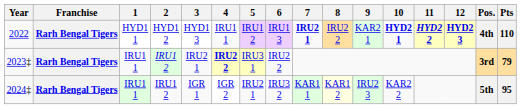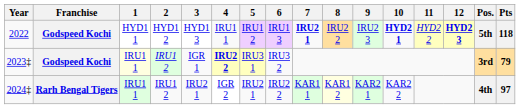 <table class="wikitable" style="text-align:center; font-size:85%">
 <tr>
 <th>Year</th>
 <th>Franchise</th>
 <th>1</th>
 <th>2</th>
 <th>3</th>
 <th>4</th>
 <th>5</th>
 <th>6</th>
 <th>7</th>
 <th>8</th>
 <th>9</th>
 <th>10</th>
 <th>11</th>
 <th>12</th>
 <th>Pos.</th>
 <th>Pts</th>
 </tr>
 <tr>
 <td><a href='#'>2022</a></td>
-<th><a href='#'>Rarh Bengal Tigers</a></th>
+<th><a href='#'>Godspeed Kochi</a></th>
 <td style="background:#ffffff;"><a href='#'>HYD1<br>1</a><br></td>
 <td style="background:#ffffff;"><a href='#'>HYD1<br>2</a><br></td>
 <td style="background:#ffffff;"><a href='#'>HYD1<br>3</a><br></td>
 <td><a href='#'>IRU1<br>1</a></td>
 <td style="background:#efcfff;"><a href='#'>IRU1<br>2</a><br></td>
 <td style="background:#efcfff;"><a href='#'>IRU1<br>3</a><br></td>
 <td><strong><a href='#'>IRU2<br>1</a></strong></td>
 <td style="background:#ffdf9f;"><a href='#'>IRU2<br>2</a><br></td>
-<td style="background:#dfffdf;"><a href='#'>KAR2<br>1</a><br></td>
+<td style="background:#dfffdf;"><a href='#'>IRU2<br>3</a><br></td>
 <td><strong><a href='#'>HYD2<br>1</a></strong></td>
-<td style="background:#ffffbf;"><strong><em><a href='#'>HYD2<br>2</a></em><br></strong></td>
+<td style="background:#ffffbf;"><em><a href='#'>HYD2<br>2</a></em><br></td>
 <td style="background:#ffffbf;"><strong><a href='#'>HYD2<br>3</a></strong><br></td>
-<th>4th</th>
-<th>110</th>
+<th>5th</th>
+<th>118</th>
 </tr>
 <tr>
 <td><a href='#'>2023</a>‡</td>
-<th><a href='#'>Rarh Bengal Tigers</a></th>
-<td><a href='#'>IRU1<br>1</a></td>
+<th><a href='#'>Godspeed Kochi</a></th>
+<td style="background: lightyellow;"><a href='#'>IRU1<br>1</a></td>
 <td style="background:#dfffdf;"><em><a href='#'>IRU1<br>2</a></em><br></td>
-<td><a href='#'>IRU2<br>1</a></td>
+<td><a href='#'>IGR<br>1</a></td>
 <td style="background:#ffffbf;"><strong><a href='#'>IRU2<br>2</a></strong><br></td>
 <td style="background:#ffffbf;"><a href='#'>IRU3<br>1</a><br></td>
-<td><a href='#'>IRU2<br>2</a></td>
+<td><a href='#'>IRU3<br>2</a></td>
 <td colspan=6></td>
 <th style="background:#ffdf9f;">3rd</th>
 <th style="background:#ffdf9f;">79</th>
 </tr>
 <tr>
 <td><a href='#'>2024</a>‡</td>
 <th><a href='#'>Rarh Bengal Tigers</a></th>
 <td style="background:#dfffdf;"><a href='#'>IRU1<br>1</a><br></td>
 <td><a href='#'>IRU1<br>2</a></td>
-<td><a href='#'>IGR<br>1</a></td>
+<td><a href='#'>IRU2<br>1</a></td>
 <td style="background:#ffffff;"><a href='#'>IGR<br>2</a><br></td>
 <td><a href='#'>IRU2<br>1</a></td>
-<td><a href='#'>IRU3<br>2</a></td>
+<td><a href='#'>IRU2<br>2</a></td>
 <td style="background:#dfffdf;"><a href='#'>KAR1<br>1</a><br></td>
 <td style="background: lightyellow;"><a href='#'>KAR1<br>2</a></td>
-<td style="background:#dfffdf;"><a href='#'>IRU2<br>3</a><br></td>
+<td style="background:#dfffdf;"><a href='#'>KAR2<br>1</a><br></td>
 <td><a href='#'>KAR2<br>2</a></td>
 <td colspan=2></td>
-<th>5th</th>
-<th>95</th>
+<th>4th</th>
+<th>97</th>
 </tr>
 </table>
